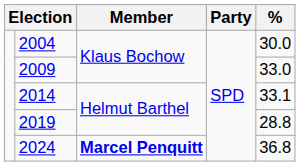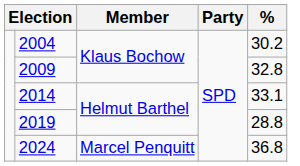 <table class=wikitable>
 <tr>
 <th colspan=2>Election</th>
 <th>Member</th>
 <th>Party</th>
 <th>%</th>
 </tr>
 <tr>
 <td rowspan=5 bgcolor=></td>
 <td><a href='#'>2004</a></td>
 <td rowspan=2><a href='#'>Klaus Bochow</a></td>
 <td rowspan=5><a href='#'>SPD</a></td>
-<td align=right>30.0</td>
+<td align=right>30.2</td>
 </tr>
 <tr>
 <td><a href='#'>2009</a></td>
-<td align=right>33.0</td>
+<td align=right>32.8</td>
 </tr>
 <tr>
 <td><a href='#'>2014</a></td>
 <td rowspan=2><a href='#'>Helmut Barthel</a></td>
 <td align=right>33.1</td>
 </tr>
 <tr>
 <td><a href='#'>2019</a></td>
 <td align=right>28.8</td>
 </tr>
 <tr>
 <td><a href='#'>2024</a></td>
-<td><strong><a href='#'>Marcel Penquitt</a></strong></td>
+<td><a href='#'>Marcel Penquitt</a></td>
 <td align=right>36.8</td>
 </tr>
 </table>
